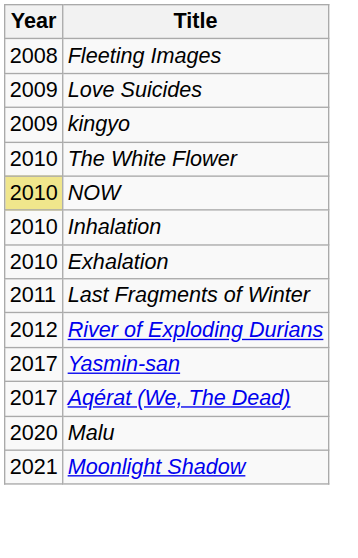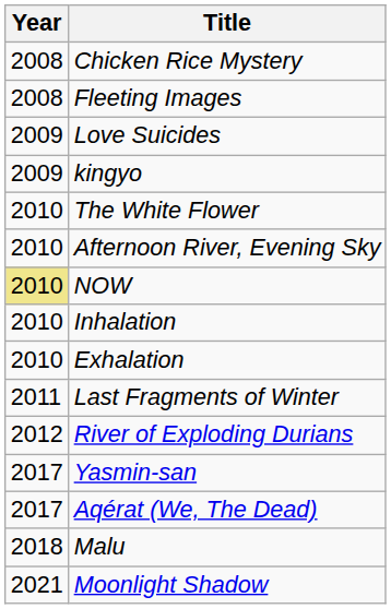 <table class="wikitable">
 <tr>
 <th>Year</th>
 <th>Title</th>
+</tr>
+<tr>
+<td>2008</td>
+<td><em>Chicken Rice Mystery</em></td>
 </tr>
 <tr>
 <td>2008</td>
 <td><em>Fleeting Images</em></td>
 </tr>
 <tr>
 <td>2009</td>
 <td><em>Love Suicides</em></td>
 </tr>
 <tr>
 <td>2009</td>
 <td><em>kingyo</em></td>
 </tr>
 <tr>
 <td>2010</td>
 <td><em>The White Flower</em></td>
+</tr>
+<tr>
+<td>2010</td>
+<td><em>Afternoon River, Evening Sky</em></td>
 </tr>
 <tr>
 <td style="background: khaki;">2010</td>
 <td><em>NOW</em></td>
 </tr>
 <tr>
 <td>2010</td>
 <td><em>Inhalation</em></td>
 </tr>
 <tr>
 <td>2010</td>
 <td><em>Exhalation</em></td>
 </tr>
 <tr>
 <td>2011</td>
 <td><em>Last Fragments of Winter</em></td>
 </tr>
 <tr>
 <td>2012</td>
 <td><em><a href='#'>River of Exploding Durians</a></em></td>
 </tr>
 <tr>
 <td>2017</td>
 <td><em><a href='#'>Yasmin-san</a></em></td>
 </tr>
 <tr>
 <td>2017</td>
 <td><em><a href='#'>Aqérat (We, The Dead)</a></em></td>
 </tr>
 <tr>
-<td>2020</td>
+<td>2018</td>
 <td><em>Malu</em></td>
 </tr>
 <tr>
 <td>2021</td>
 <td><em><a href='#'>Moonlight Shadow</a></em></td>
 </tr>
 </table>
